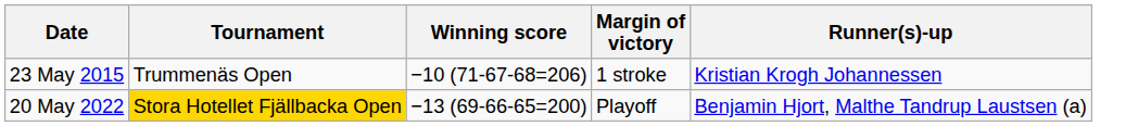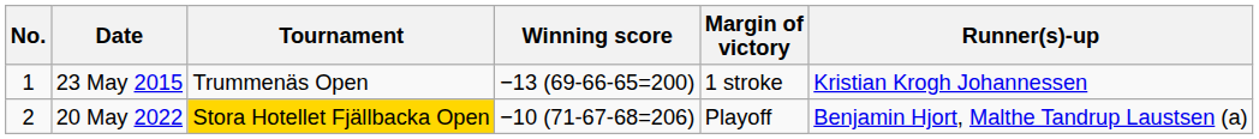 <table class="wikitable" style="font-size:95%;">
 <tr>
+<th>No.</th>
 <th>Date</th>
 <th>Tournament</th>
 <th>Winning score</th>
 <th>Margin of<br>victory</th>
 <th>Runner(s)-up</th>
 </tr>
 <tr>
+<td align=center>1</td>
 <td align=right>23 May <a href='#'>2015</a></td>
 <td>Trummenäs Open</td>
-<td>−10 (71-67-68=206)</td>
+<td>−13 (69-66-65=200)</td>
 <td>1 stroke</td>
 <td> <a href='#'>Kristian Krogh Johannessen</a></td>
 </tr>
 <tr>
+<td align=center>2</td>
 <td align=right>20 May <a href='#'>2022</a></td>
 <td style="background: gold;">Stora Hotellet Fjällbacka Open</td>
-<td>−13 (69-66-65=200)</td>
+<td>−10 (71-67-68=206)</td>
 <td>Playoff</td>
 <td> <a href='#'>Benjamin Hjort</a>,  <a href='#'>Malthe Tandrup Laustsen</a> (a)</td>
 </tr>
 </table>
